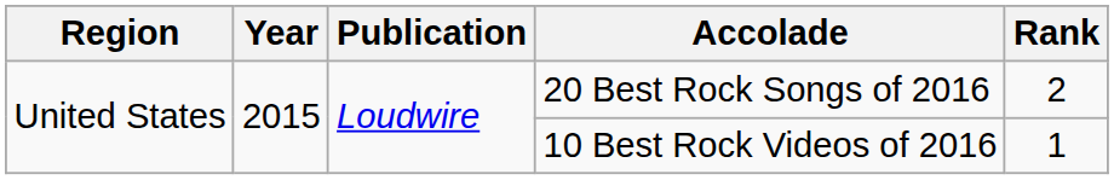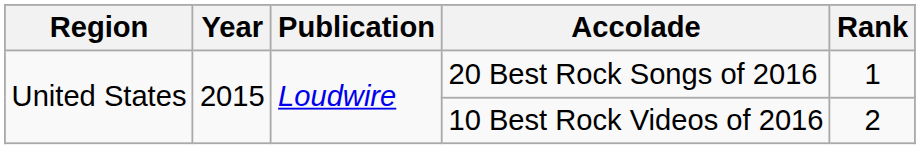 <table class="wikitable">
 <tr>
 <th>Region</th>
 <th>Year</th>
 <th>Publication</th>
 <th>Accolade</th>
 <th>Rank</th>
 </tr>
 <tr>
 <td rowspan=2>United States</td>
 <td rowspan=2>2015</td>
 <td rowspan=2><em><a href='#'>Loudwire</a></em></td>
 <td>20 Best Rock Songs of 2016</td>
-<td style="text-align:center;">2</td>
+<td style="text-align:center;">1</td>
 </tr>
 <tr>
 <td>10 Best Rock Videos of 2016</td>
-<td style="text-align:center;">1</td>
+<td style="text-align:center;">2</td>
 </tr>
 </table>
